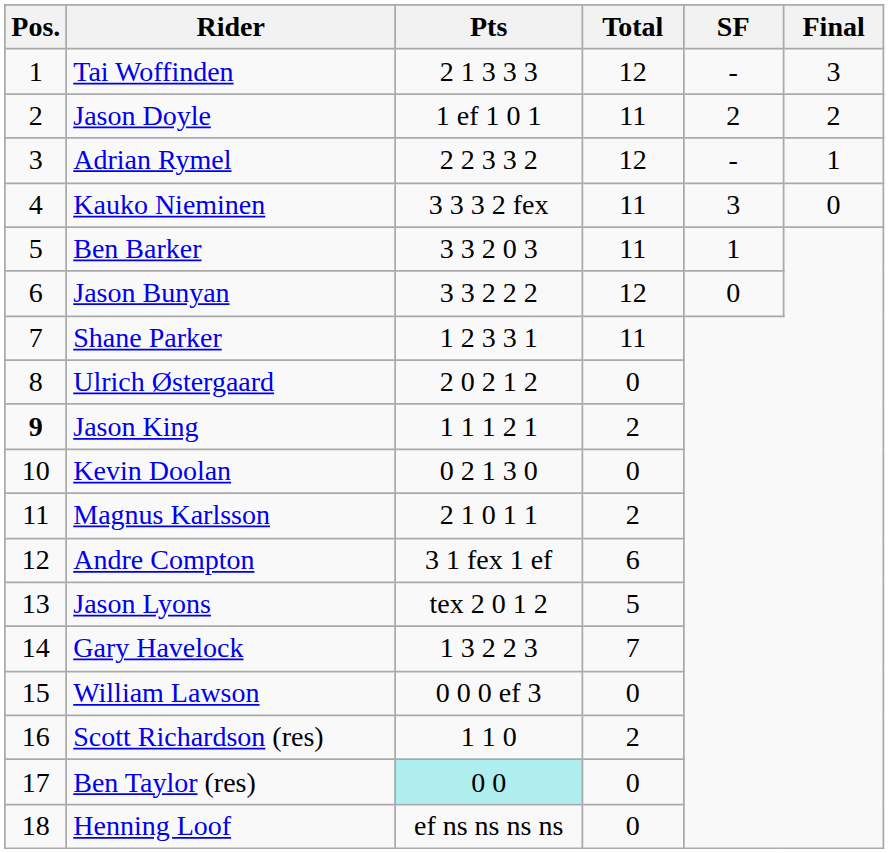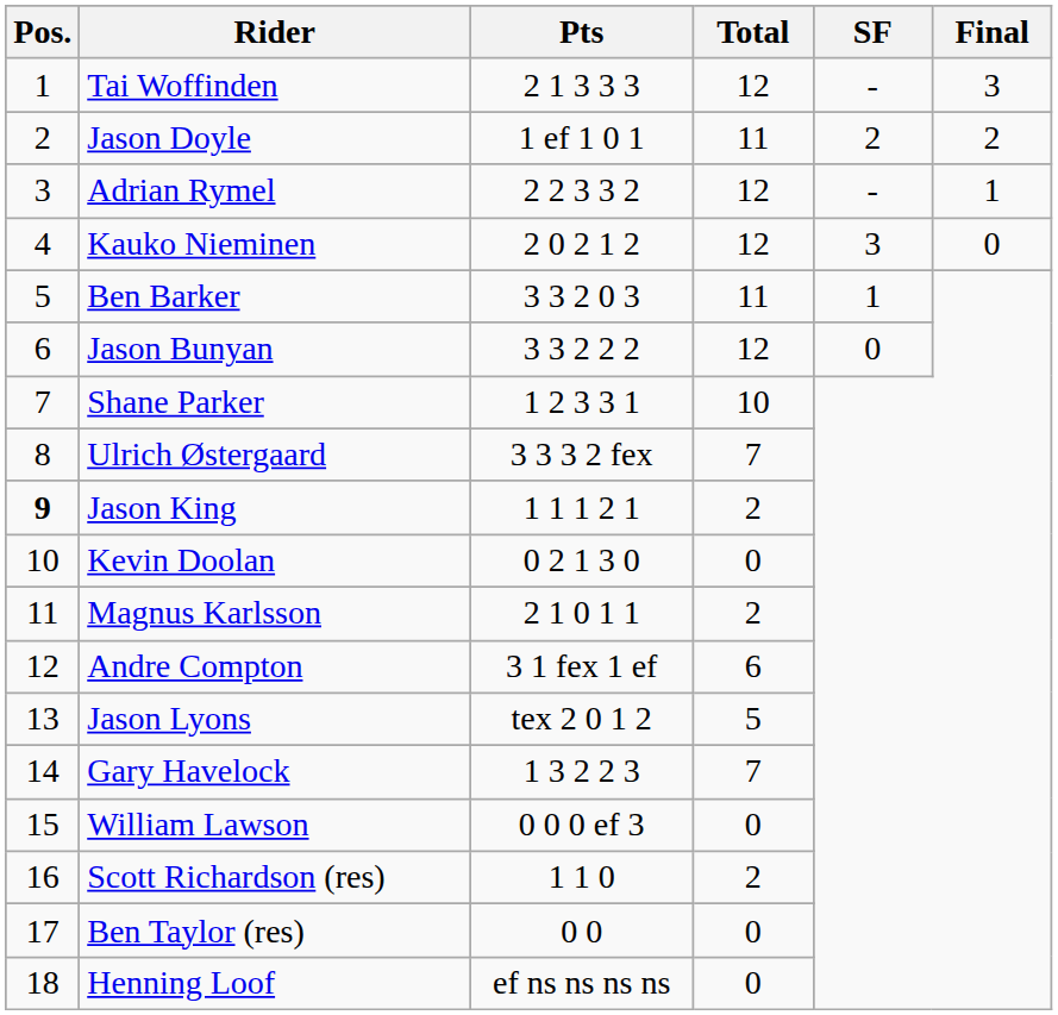 <table class=wikitable>
 <tr>
 <th width=25px>Pos.</th>
 <th width=180px>Rider</th>
 <th width=100px>Pts</th>
 <th width=50px>Total</th>
 <th width=50px>SF</th>
 <th width=50px>Final</th>
 </tr>
 <tr align=center >
 <td>1</td>
 <td align=left> <a href='#'>Tai Woffinden</a></td>
 <td>2	1	3	3	3</td>
 <td>12</td>
 <td>-</td>
 <td>3</td>
 </tr>
 <tr align=center>
 <td>2</td>
 <td align=left> <a href='#'>Jason Doyle</a></td>
 <td>1	ef	1	0	1</td>
 <td>11</td>
 <td>2</td>
 <td>2</td>
 </tr>
 <tr align=center>
 <td>3</td>
 <td align=left> <a href='#'>Adrian Rymel</a></td>
 <td>2	2	3	3	2</td>
 <td>12</td>
 <td>-</td>
 <td>1</td>
 </tr>
 <tr align=center>
 <td>4</td>
 <td align=left> <a href='#'>Kauko Nieminen</a></td>
-<td>3	3	3	2	fex</td>
-<td>11</td>
+<td>2	0	2	1	2</td>
+<td>12</td>
 <td>3</td>
 <td>0</td>
 </tr>
 <tr align=center>
 <td>5</td>
 <td align=left> <a href='#'>Ben Barker</a></td>
 <td>3	3	2	0	3</td>
 <td>11</td>
 <td>1</td>
 </tr>
 <tr align=center>
 <td>6</td>
 <td align=left> <a href='#'>Jason Bunyan</a></td>
 <td>3	3	2	2	2</td>
 <td>12</td>
 <td>0</td>
 </tr>
 <tr align=center>
 <td>7</td>
 <td align=left> <a href='#'>Shane Parker</a></td>
 <td>1	2	3	3	1</td>
-<td>11</td>
+<td>10</td>
 </tr>
 <tr align=center>
 <td>8</td>
 <td align=left> <a href='#'>Ulrich Østergaard</a></td>
-<td>2	0	2	1	2</td>
-<td>0</td>
+<td>3	3	3	2	fex</td>
+<td>7</td>
 </tr>
 <tr align=center>
 <td><strong>9</strong></td>
 <td align=left> <a href='#'>Jason King</a></td>
 <td>1	1	1	2	1</td>
 <td>2</td>
 </tr>
 <tr align=center>
 <td>10</td>
 <td align=left> <a href='#'>Kevin Doolan</a></td>
 <td>0	2	1	3	0</td>
 <td>0</td>
 </tr>
 <tr align=center>
 <td>11</td>
 <td align=left> <a href='#'>Magnus Karlsson</a></td>
 <td>2	1	0	1	1</td>
 <td>2</td>
 </tr>
 <tr align=center>
 <td>12</td>
 <td align=left> <a href='#'>Andre Compton</a></td>
 <td>3	1	fex	1	ef</td>
 <td>6</td>
 </tr>
 <tr align=center>
 <td>13</td>
 <td align=left> <a href='#'>Jason Lyons</a></td>
 <td>tex	2	0	1	2</td>
 <td>5</td>
 </tr>
 <tr align=center>
 <td>14</td>
 <td align=left> <a href='#'>Gary Havelock</a></td>
 <td>1	3	2	2	3</td>
 <td>7</td>
 </tr>
 <tr align=center>
 <td>15</td>
 <td align=left> <a href='#'>William Lawson</a></td>
 <td>0	0	0	ef	3</td>
 <td>0</td>
 </tr>
 <tr align=center>
 <td>16</td>
 <td align=left> <a href='#'>Scott Richardson</a> (res)</td>
 <td>1	1	0</td>
 <td>2</td>
 </tr>
 <tr align=center>
 <td>17</td>
 <td align=left> <a href='#'>Ben Taylor</a> (res)</td>
-<td style="background: paleturquoise;">0	0</td>
+<td>0	0</td>
 <td>0</td>
 </tr>
 <tr align=center>
 <td>18</td>
 <td align=left> <a href='#'>Henning Loof</a></td>
 <td>ef	ns	ns	ns	ns</td>
 <td>0</td>
 </tr>
 </table>
